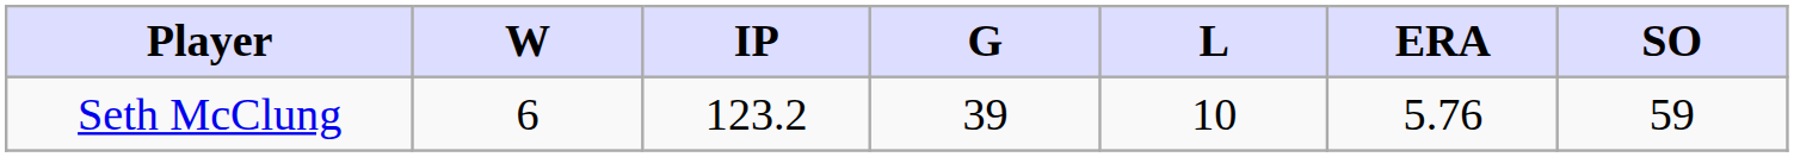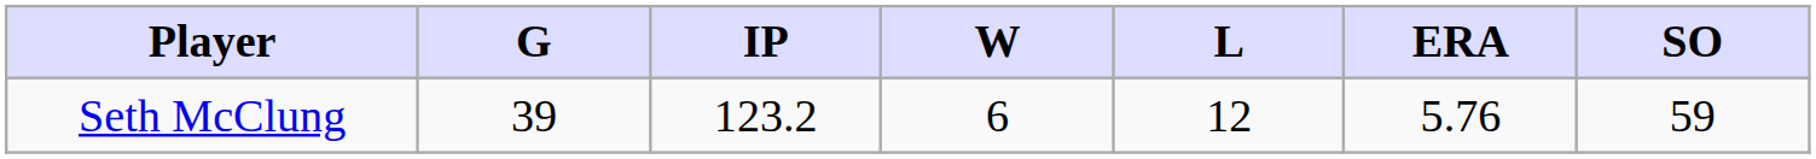 <table class="wikitable sortable">
 <tr>
 <th style="background:#ddf; width:16%;">Player</th>
+<th style="background:#ddf; width:9%;">G</th>
+<th style="background:#ddf; width:9%;">IP</th>
 <th style="background:#ddf; width:9%;">W</th>
-<th style="background:#ddf; width:9%;">IP</th>
-<th style="background:#ddf; width:9%;">G</th>
 <th style="background:#ddf; width:9%;">L</th>
 <th style="background:#ddf; width:9%;">ERA</th>
 <th style="background:#ddf; width:9%;">SO</th>
 </tr>
 <tr align=center>
 <td><a href='#'>Seth McClung</a></td>
+<td>39</td>
+<td>123.2</td>
 <td>6</td>
-<td>123.2</td>
-<td>39</td>
-<td>10</td>
+<td>12</td>
 <td>5.76</td>
 <td>59</td>
 </tr>
 </table>
